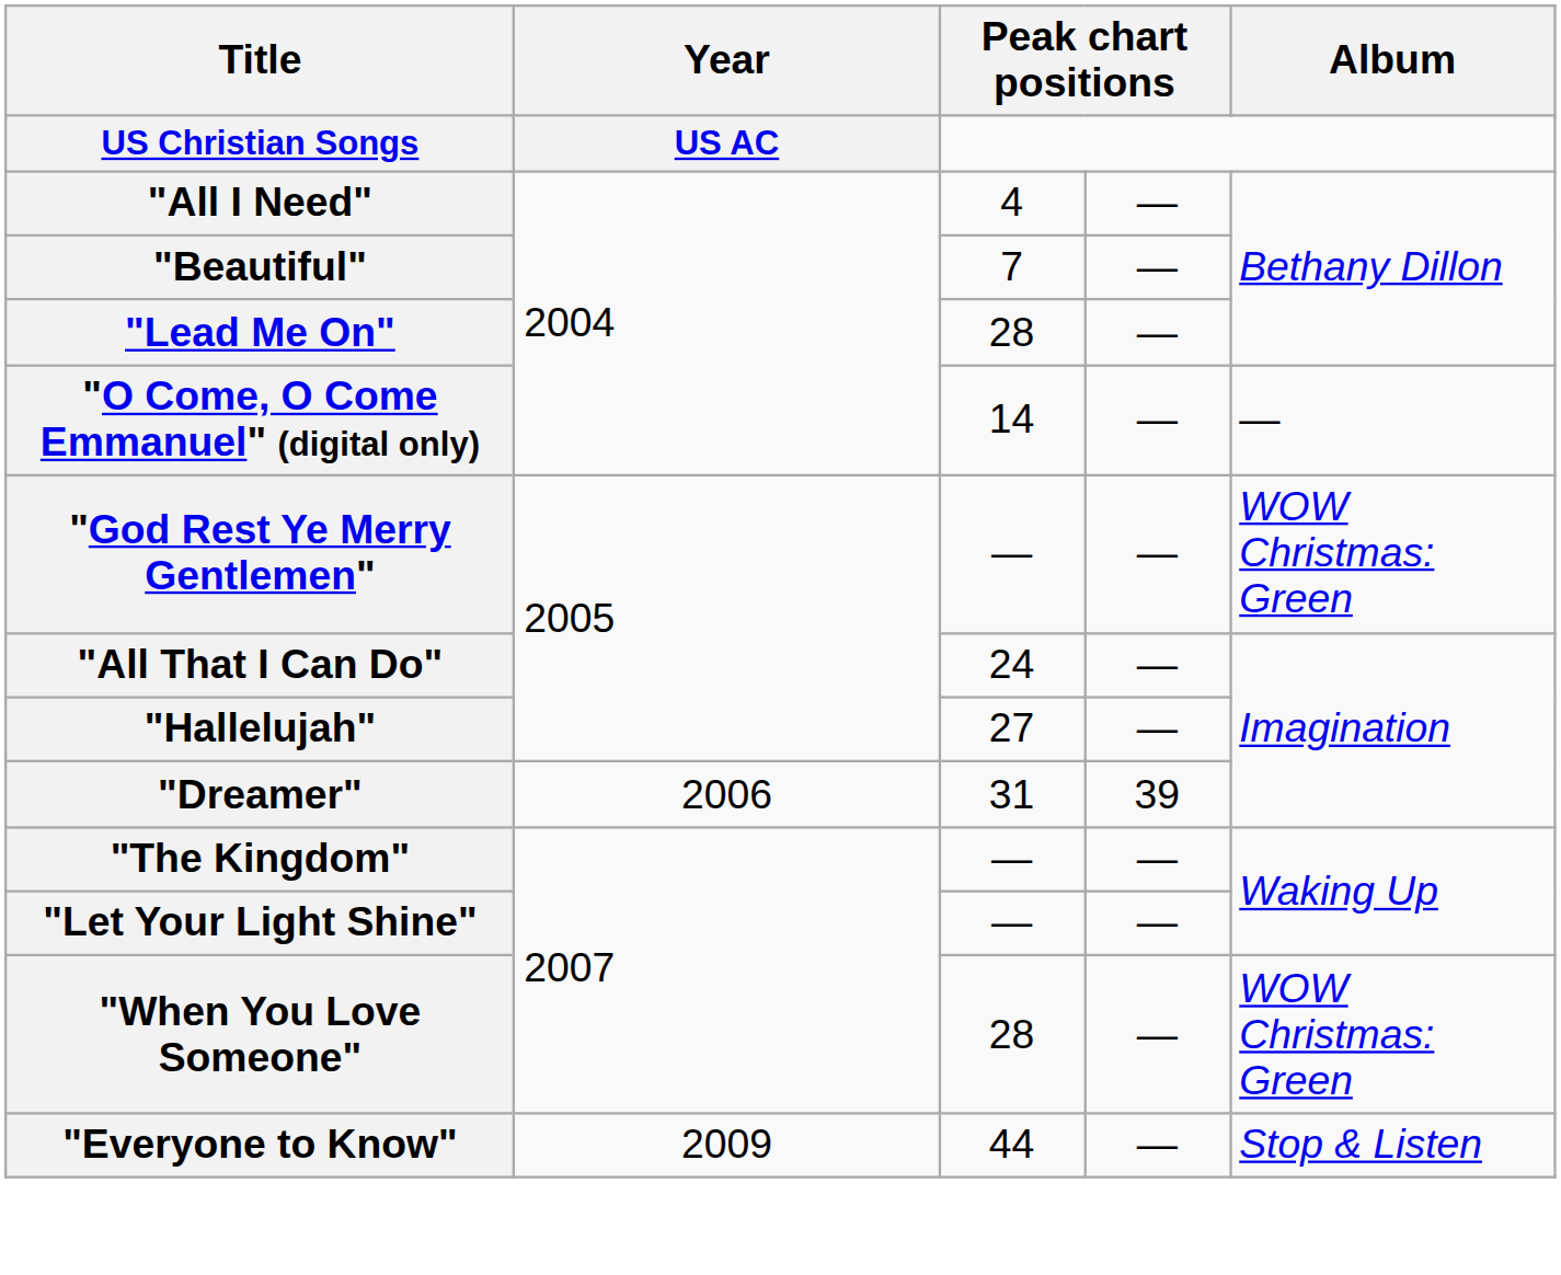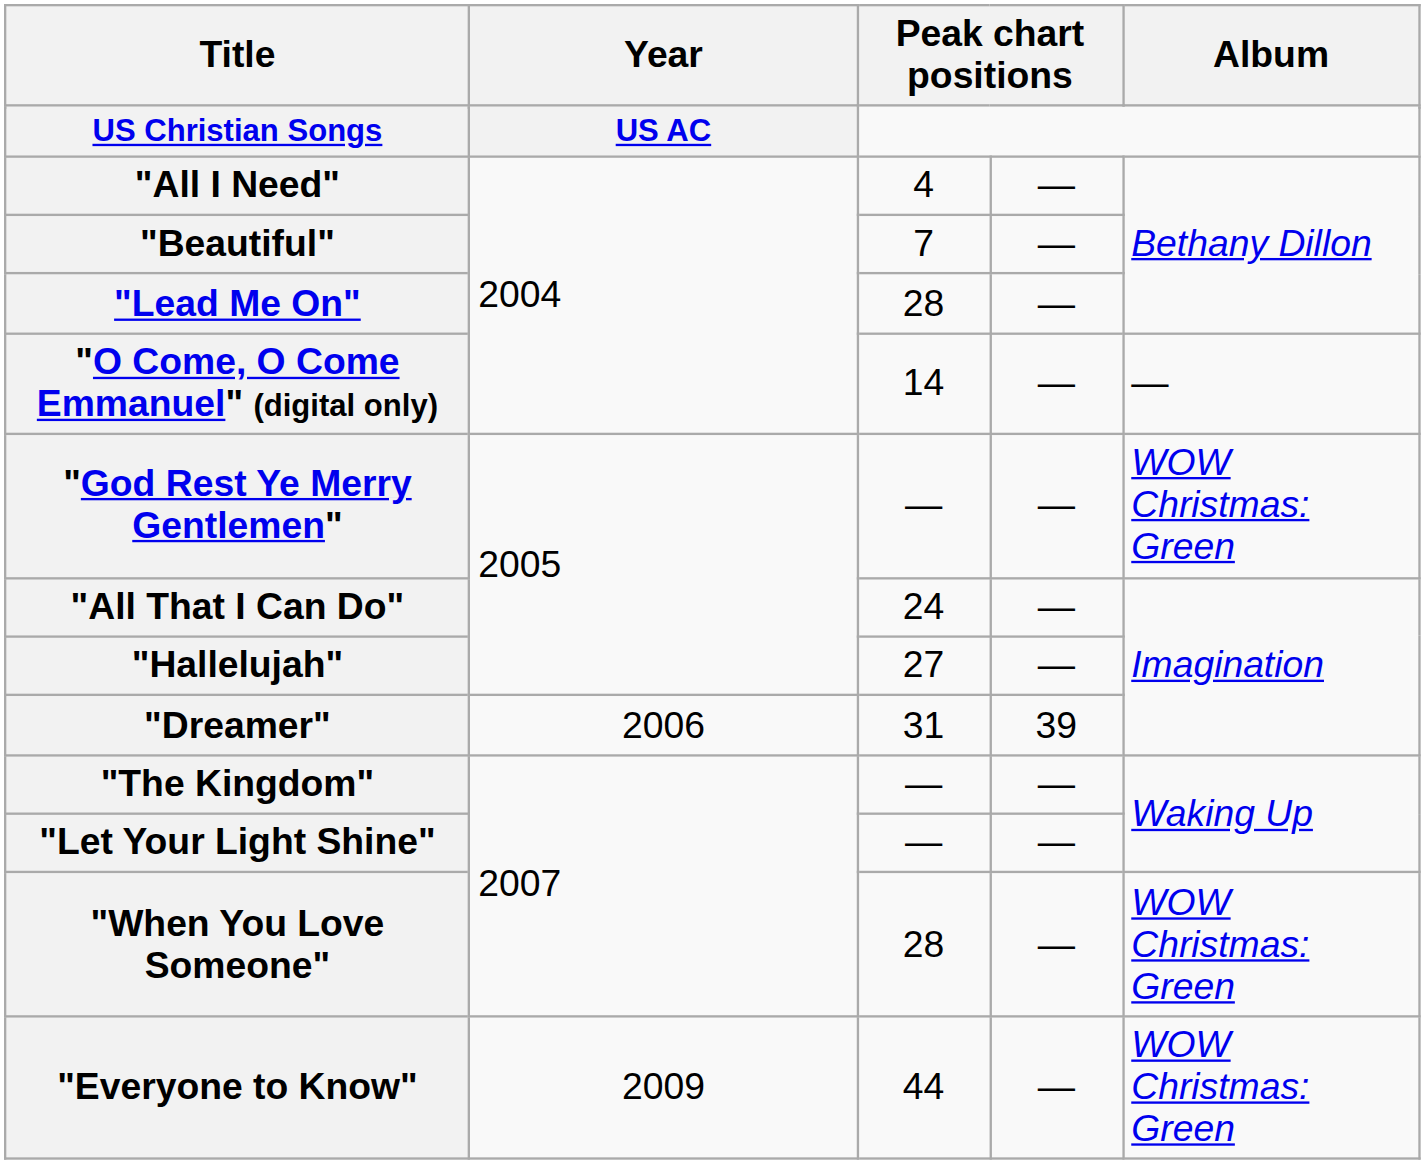 <table class="wikitable plainrowheaders" style=text-align:center;>
 <tr>
 <th scope="col" rowspan="2" style="width:12em;">Title</th>
 <th scope="col" rowspan="2">Year</th>
 <th scope="col" colspan="2">Peak chart positions</th>
 <th scope="col" rowspan="2">Album</th>
 </tr>
 <tr>
 </tr>
 <tr style="font-size:smaller;">
 <th scope="col" style="width:12em;font-size:100%;"><a href='#'>US Christian Songs</a><br></th>
 <th scope="col" style="width:12em;font-size:100%;"><a href='#'>US AC</a><br></th>
 </tr>
 <tr>
 <th scope="row">"All I Need"</th>
 <td rowspan="4" style="text-align:left;">2004</td>
 <td>4</td>
 <td>—</td>
 <td rowspan="3" style="text-align:left"><em><a href='#'>Bethany Dillon</a></em></td>
 </tr>
 <tr>
 <th scope="row">"Beautiful"</th>
 <td>7</td>
 <td>—</td>
 </tr>
 <tr>
 <th scope="row"><a href='#'>"Lead Me On"</a></th>
 <td>28</td>
 <td>—</td>
 </tr>
 <tr>
 <th scope="row">"<a href='#'>O Come, O Come Emmanuel</a>" <small>(digital only)</small></th>
 <td>14</td>
 <td>—</td>
 <td style="text-align:left">—</td>
 </tr>
 <tr>
 <th scope="row">"<a href='#'>God Rest Ye Merry Gentlemen</a>"</th>
 <td rowspan="3" style="text-align:left;">2005</td>
 <td>—</td>
 <td>—</td>
 <td style="text-align:left"><em><a href='#'>WOW Christmas: Green</a></em></td>
 </tr>
 <tr>
 <th scope="row">"All That I Can Do"</th>
 <td>24</td>
 <td>—</td>
 <td rowspan="3" style="text-align:left"><em><a href='#'>Imagination</a></em></td>
 </tr>
 <tr>
 <th scope="row">"Hallelujah"</th>
 <td>27</td>
 <td>—</td>
 </tr>
 <tr>
 <th scope="row">"Dreamer"</th>
 <td>2006</td>
 <td>31</td>
 <td>39</td>
 </tr>
 <tr>
 <th scope="row">"The Kingdom"</th>
 <td rowspan="3" style="text-align:left;">2007</td>
 <td>—</td>
 <td>—</td>
 <td rowspan="2" style="text-align:left"><em><a href='#'>Waking Up</a></em></td>
 </tr>
 <tr>
 <th scope="row">"Let Your Light Shine"</th>
 <td>—</td>
 <td>—</td>
 </tr>
 <tr>
 <th scope="row">"When You Love Someone"</th>
 <td>28</td>
 <td>—</td>
 <td style="text-align:left"><em><a href='#'>WOW Christmas: Green</a></em></td>
 </tr>
 <tr>
 <th scope="row">"Everyone to Know"</th>
 <td>2009</td>
 <td>44</td>
 <td>—</td>
-<td style="text-align:left"><em><a href='#'>Stop & Listen</a></em></td>
+<td style="text-align:left"><em><a href='#'>WOW Christmas: Green</a></em></td>
 </tr>
 </table>
